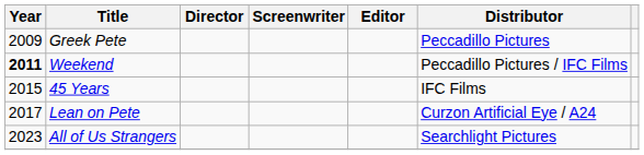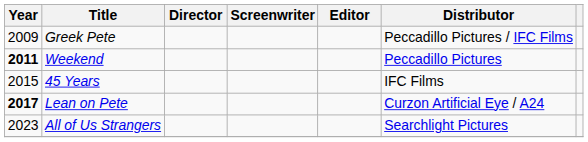 <table class="wikitable sortable">
 <tr>
 <th width="33">Year</th>
 <th>Title</th>
 <th width="65">Director</th>
 <th width="65">Screenwriter</th>
 <th width="65">Editor</th>
 <th>Distributor</th>
 <th class=unsortable></th>
 </tr>
 <tr>
 <td align="center">2009</td>
 <td align="left"><em>Greek Pete</em></td>
 <td></td>
 <td></td>
 <td></td>
-<td><a href='#'>Peccadillo Pictures</a></td>
+<td>Peccadillo Pictures / <a href='#'>IFC Films</a></td>
 </tr>
 <tr>
 <td align="center"><strong>2011</strong></td>
 <td align="left"><em><a href='#'>Weekend</a></em></td>
 <td></td>
 <td></td>
 <td></td>
-<td>Peccadillo Pictures / <a href='#'>IFC Films</a></td>
+<td><a href='#'>Peccadillo Pictures</a></td>
 <td></td>
 </tr>
 <tr>
 <td align="center">2015</td>
 <td align="left"><em><a href='#'>45 Years</a></em></td>
 <td></td>
 <td></td>
 <td></td>
 <td>IFC Films</td>
 <td></td>
 </tr>
 <tr>
-<td align="center">2017</td>
+<td align="center"><strong>2017</strong></td>
 <td align="left"><em><a href='#'>Lean on Pete</a></em></td>
 <td></td>
 <td></td>
 <td></td>
 <td><a href='#'>Curzon Artificial Eye</a> / <a href='#'>A24</a></td>
 <td></td>
 </tr>
 <tr>
 <td align="center">2023</td>
 <td align="left"><em><a href='#'>All of Us Strangers</a></em></td>
 <td></td>
 <td></td>
 <td></td>
 <td><a href='#'>Searchlight Pictures</a></td>
 <td></td>
 </tr>
 <tr>
 </tr>
 </table>
